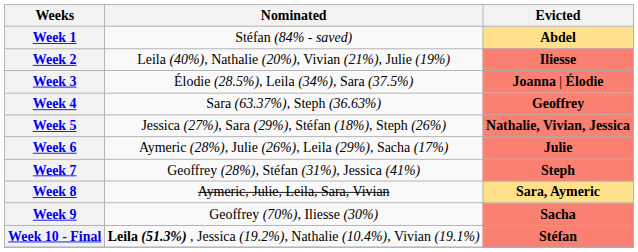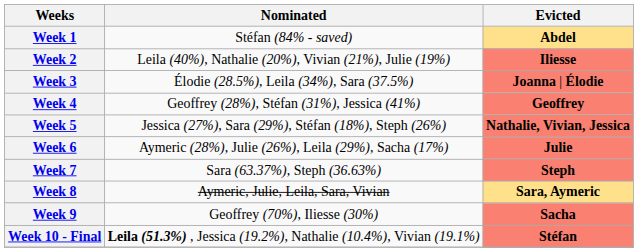 <table class="wikitable" style="font-size:100%; text-align:center; margin-left: auto; margin-right: auto">
 <tr>
 <th>Weeks</th>
 <th>Nominated</th>
 <th>Evicted</th>
 </tr>
 <tr>
 <th><a href='#'>Week 1</a></th>
 <td>Stéfan <em>(84% - saved)</em></td>
 <td style="background:#ffe08b"><strong>Abdel</strong></td>
 </tr>
 <tr>
 <th><a href='#'>Week 2</a></th>
 <td>Leila <em>(40%)</em>, Nathalie <em>(20%)</em>, Vivian <em>(21%)</em>, Julie <em>(19%)</em></td>
 <td style="background:#fa8072"><strong>Iliesse</strong></td>
 </tr>
 <tr>
 <th><a href='#'>Week 3</a></th>
 <td>Élodie <em>(28.5%)</em>, Leila <em>(34%)</em>, Sara <em>(37.5%)</em></td>
 <td style="background:#fa8072"><strong>Joanna</strong> | <strong>Élodie</strong></td>
 </tr>
 <tr>
 <th><a href='#'>Week 4</a></th>
-<td>Sara <em>(63.37%)</em>, Steph <em>(36.63%)</em></td>
+<td>Geoffrey <em>(28%)</em>, Stéfan <em>(31%)</em>, Jessica <em>(41%)</em></td>
 <td style="background:#fa8072"><strong>Geoffrey</strong></td>
 </tr>
 <tr>
 <th><a href='#'>Week 5</a></th>
 <td>Jessica <em>(27%)</em>, Sara <em>(29%)</em>, Stéfan <em>(18%)</em>, Steph <em>(26%)</em></td>
 <td style="background:#fa8072"><strong>Nathalie, Vivian, Jessica</strong></td>
 </tr>
 <tr>
 <th><a href='#'>Week 6</a></th>
 <td>Aymeric <em>(28%)</em>, Julie <em>(26%)</em>, Leila <em>(29%)</em>, Sacha <em>(17%)</em></td>
 <td style="background:#fa8072"><strong>Julie</strong></td>
 </tr>
 <tr>
 <th><a href='#'>Week 7</a></th>
-<td>Geoffrey <em>(28%)</em>, Stéfan <em>(31%)</em>, Jessica <em>(41%)</em></td>
+<td>Sara <em>(63.37%)</em>, Steph <em>(36.63%)</em></td>
 <td style="background:#fa8072"><strong>Steph</strong></td>
 </tr>
 <tr>
 <th><a href='#'>Week 8</a></th>
 <td><s>Aymeric, Julie, Leila, Sara, Vivian</s></td>
 <td style="background:#ffe08b"><strong>Sara, Aymeric</strong></td>
 </tr>
 <tr>
 <th><a href='#'>Week 9</a></th>
 <td>Geoffrey <em>(70%)</em>, Iliesse <em>(30%)</em></td>
 <td style="background:#fa8072"><strong>Sacha</strong></td>
 </tr>
 <tr>
 <th><a href='#'>Week 10 - Final</a></th>
 <td><strong>Leila <em>(51.3%)</em> </strong>, Jessica <em>(19.2%)</em>, Nathalie <em>(10.4%)</em>, Vivian <em>(19.1%)</em></td>
 <td style="background:#fa8072"><strong>Stéfan</strong></td>
 </tr>
 <tr>
 </tr>
 </table>
